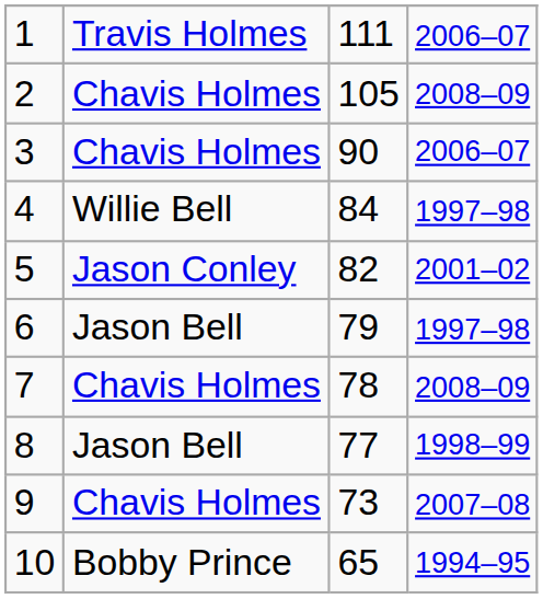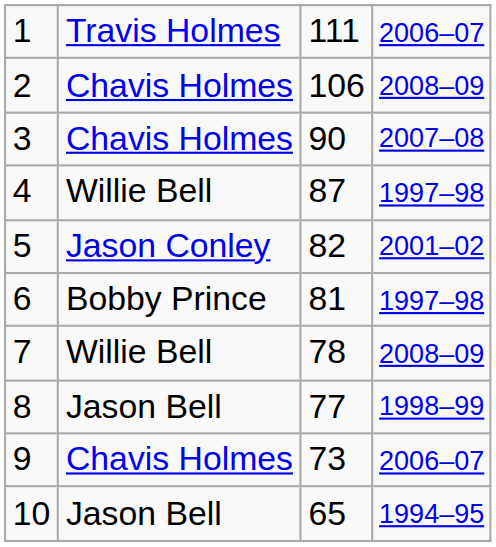 <table class="wikitable">
 <tr>
 </tr>
 <tr>
 <td>1</td>
 <td><a href='#'>Travis Holmes</a></td>
 <td>111</td>
 <td style="font-size:80%;"><a href='#'>2006–07</a></td>
 </tr>
 <tr>
 <td>2</td>
 <td><a href='#'>Chavis Holmes</a></td>
-<td>105</td>
+<td>106</td>
 <td style="font-size:80%;"><a href='#'>2008–09</a></td>
 </tr>
 <tr>
 <td>3</td>
 <td><a href='#'>Chavis Holmes</a></td>
 <td>90</td>
-<td style="font-size:80%;"><a href='#'>2006–07</a></td>
+<td style="font-size:80%;"><a href='#'>2007–08</a></td>
 </tr>
 <tr>
 <td>4</td>
 <td>Willie Bell</td>
-<td>84</td>
+<td>87</td>
 <td style="font-size:80%;"><a href='#'>1997–98</a></td>
 </tr>
 <tr>
 <td>5</td>
 <td><a href='#'>Jason Conley</a></td>
 <td>82</td>
 <td style="font-size:80%;"><a href='#'>2001–02</a></td>
 </tr>
 <tr>
 <td>6</td>
-<td>Jason Bell</td>
-<td>79</td>
+<td>Bobby Prince</td>
+<td>81</td>
 <td style="font-size:80%;"><a href='#'>1997–98</a></td>
 </tr>
 <tr>
 <td>7</td>
-<td><a href='#'>Chavis Holmes</a></td>
+<td>Willie Bell</td>
 <td>78</td>
 <td style="font-size:80%;"><a href='#'>2008–09</a></td>
 </tr>
 <tr>
 <td>8</td>
 <td>Jason Bell</td>
 <td>77</td>
 <td style="font-size:80%;"><a href='#'>1998–99</a></td>
 </tr>
 <tr>
 <td>9</td>
 <td><a href='#'>Chavis Holmes</a></td>
 <td>73</td>
-<td style="font-size:80%;"><a href='#'>2007–08</a></td>
+<td style="font-size:80%;"><a href='#'>2006–07</a></td>
 </tr>
 <tr>
 <td>10</td>
-<td>Bobby Prince</td>
+<td>Jason Bell</td>
 <td>65</td>
 <td style="font-size:80%;"><a href='#'>1994–95</a></td>
 </tr>
 </table>
